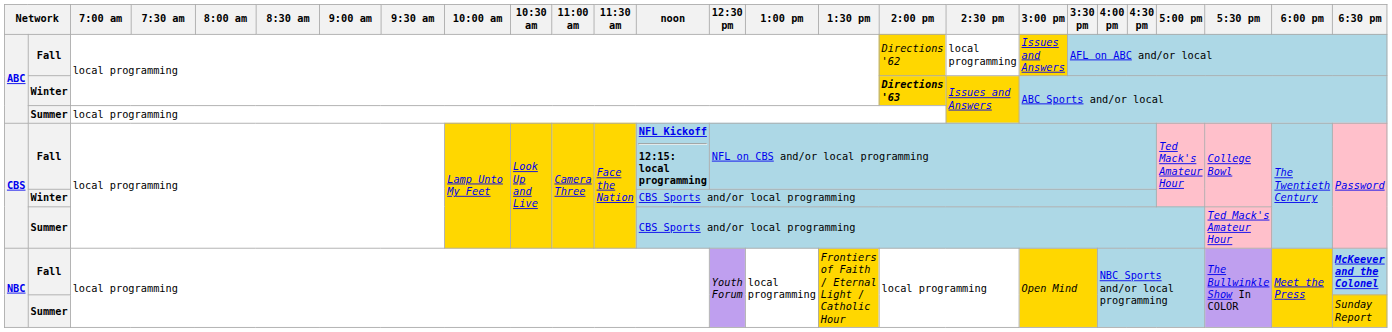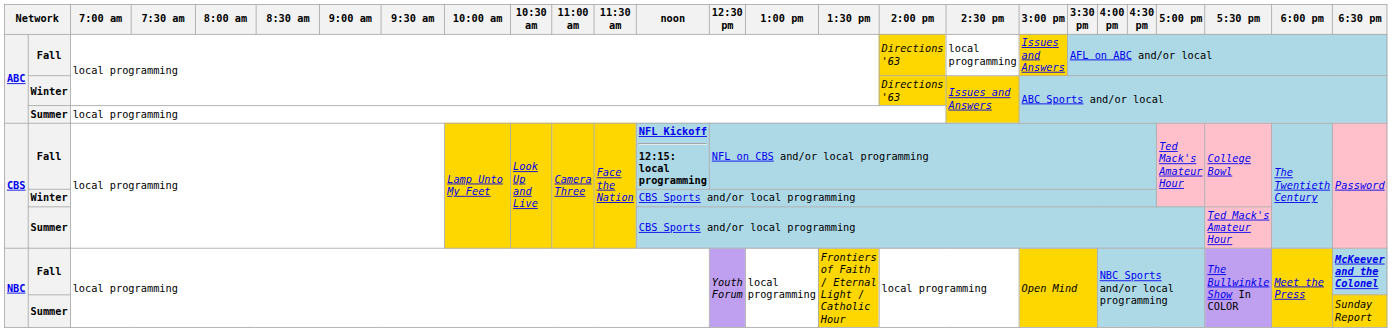 <table class=wikitable style="font-size:90%">
 <tr>
 <th width="1.5%" bgcolor="#C0C0C0" colspan="2">Network</th>
 <th width="13%" bgcolor="#C0C0C0">7:00 am</th>
 <th width="14%" bgcolor="#C0C0C0">7:30 am</th>
 <th width="13%" bgcolor="#C0C0C0">8:00 am</th>
 <th width="14%" bgcolor="#C0C0C0">8:30 am</th>
 <th width="13%" bgcolor="#C0C0C0">9:00 am</th>
 <th width="14%" bgcolor="#C0C0C0">9:30 am</th>
 <th width="13%" bgcolor="#C0C0C0">10:00 am</th>
 <th width="14%" bgcolor="#C0C0C0">10:30 am</th>
 <th width="13%" bgcolor="#C0C0C0">11:00 am</th>
 <th width="14%" bgcolor="#C0C0C0">11:30 am</th>
 <th width="13%" bgcolor="#C0C0C0">noon</th>
 <th width="14%" bgcolor="#C0C0C0">12:30 pm</th>
 <th width="13%" bgcolor="#C0C0C0">1:00 pm</th>
 <th width="14%" bgcolor="#C0C0C0">1:30 pm</th>
 <th width="13%" bgcolor="#C0C0C0">2:00 pm</th>
 <th width="14%" bgcolor="#C0C0C0">2:30 pm</th>
 <th width="13%" bgcolor="#C0C0C0">3:00 pm</th>
 <th width="14%" bgcolor="#C0C0C0">3:30 pm</th>
 <th width="13%" bgcolor="#C0C0C0">4:00 pm</th>
 <th width="14%" bgcolor="#C0C0C0">4:30 pm</th>
 <th width="13%" bgcolor="#C0C0C0">5:00 pm</th>
 <th width="14%" bgcolor="#C0C0C0">5:30 pm</th>
 <th width="13%" bgcolor="#C0C0C0">6:00 pm</th>
 <th width="14%" bgcolor="#C0C0C0">6:30 pm</th>
 </tr>
 <tr>
 <th bgcolor="#C0C0C0" rowspan=3><a href='#'>ABC</a></th>
 <th bgcolor=#C0C0C0>Fall</th>
 <td bgcolor="white" colspan="14" rowspan=2>local programming</td>
-<td bgcolor="gold"><em>Directions '62</em></td>
+<td bgcolor="gold"><em>Directions '63</em></td>
 <td bgcolor="white">local programming</td>
 <td bgcolor="gold"><em><a href='#'>Issues and Answers</a></em></td>
 <td bgcolor="lightblue" colspan=7><a href='#'>AFL on ABC</a> and/or local</td>
 </tr>
 <tr>
 <th bgcolor=#C0C0C0>Winter</th>
-<td bgcolor="gold"><strong><em>Directions '63</em></strong></td>
+<td bgcolor="gold"><em>Directions '63</em></td>
 <td bgcolor="gold" rowspan=2><em><a href='#'>Issues and Answers</a></em></td>
 <td bgcolor="lightblue" colspan=8 rowspan=2><a href='#'>ABC Sports</a> and/or local</td>
 </tr>
 <tr>
 <th bgcolor=#C0C0C0>Summer</th>
 <td bgcolor="white" colspan="15">local programming</td>
 </tr>
 <tr>
 <th bgcolor="#C0C0C0" rowspan=3><a href='#'>CBS</a></th>
 <th bgcolor=#C0C0C0>Fall</th>
 <td bgcolor="white" colspan="6" rowspan=3>local programming</td>
 <td bgcolor=gold rowspan=3><em><a href='#'>Lamp Unto My Feet</a></em></td>
 <td bgcolor="gold" rowspan=3><em><a href='#'>Look Up and Live</a></em></td>
 <td bgcolor="gold" rowspan=3><em><a href='#'>Camera Three</a></em></td>
 <td bgcolor="gold" rowspan=3><em><a href='#'>Face the Nation</a></em></td>
 <td bgcolor="lightblue"><strong><a href='#'>NFL Kickoff</a><hr>12:15: local programming</strong></td>
 <td bgcolor="lightblue" colspan=9><a href='#'>NFL on CBS</a> and/or local programming</td>
 <td bgcolor="pink" rowspan=2><em><a href='#'>Ted Mack's Amateur Hour</a></em></td>
 <td bgcolor="pink" rowspan=2><em><a href='#'>College Bowl</a></em></td>
 <td bgcolor="lightblue" rowspan=3><em><a href='#'>The Twentieth Century</a></em></td>
 <td bgcolor="pink" rowspan=3><em><a href='#'>Password</a></em></td>
 </tr>
 <tr>
 <th bgcolor=#C0C0C0>Winter</th>
 <td bgcolor="lightblue" colspan=10><a href='#'>CBS Sports</a> and/or local programming</td>
 </tr>
 <tr>
 <th bgcolor=#C0C0C0>Summer</th>
 <td bgcolor="lightblue" colspan=11><a href='#'>CBS Sports</a> and/or local programming</td>
 <td bgcolor="pink"><em><a href='#'>Ted Mack's Amateur Hour</a></em></td>
 </tr>
 <tr>
 <th bgcolor="#C0C0C0" rowspan=2><a href='#'>NBC</a></th>
 <th bgcolor=#C0C0C0>Fall</th>
 <td bgcolor="white" colspan="11" rowspan=2>local programming</td>
 <td bgcolor="bf9fef" rowspan=2><em>Youth Forum</em></td>
 <td bgcolor="white" rowspan=2>local programming</td>
 <td bgcolor="gold" rowspan=2><em>Frontiers of Faith</em> / <em>Eternal Light</em> / <em>Catholic Hour</em></td>
 <td bgcolor="white" colspan="2"rowspan=2>local programming</td>
 <td bgcolor="gold" colspan="2"rowspan=2><em>Open Mind</em></td>
 <td bgcolor="lightblue" colspan="3"rowspan=2><a href='#'>NBC Sports</a> and/or local programming</td>
 <td bgcolor="bf9fef" rowspan=2><em><a href='#'>The Bullwinkle Show</a></em> In <span>C</span><span>O</span><span>L</span><span>O</span><span>R</span></td>
 <td bgcolor="gold" rowspan=2><em><a href='#'>Meet the Press</a></em></td>
 <td bgcolor="lightblue"><strong><em><a href='#'>McKeever and the Colonel</a></em></strong></td>
 </tr>
 <tr>
 <th bgcolor=#C0C0C0>Summer</th>
 <td bgcolor="gold"><em>Sunday Report</em></td>
 </tr>
 </table>
